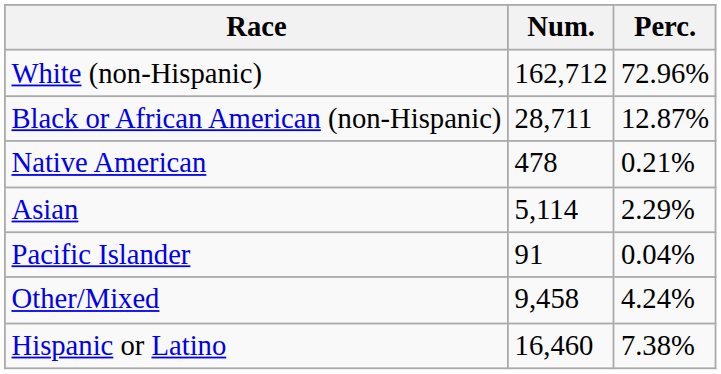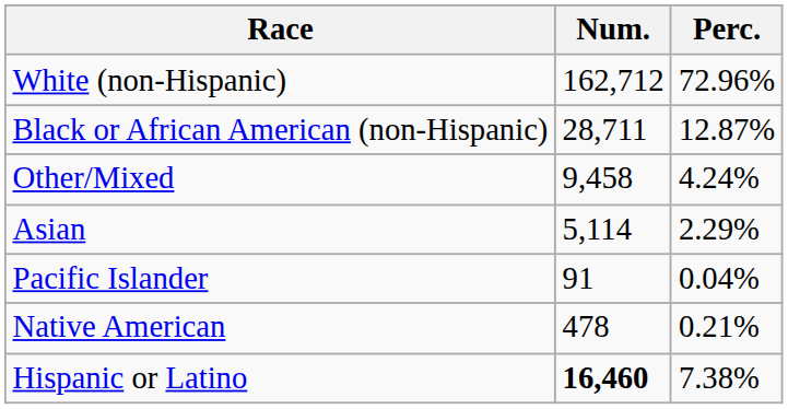 <table class="wikitable">
 <tr>
 <th>Race</th>
 <th>Num.</th>
 <th>Perc.</th>
 </tr>
 <tr>
 <td><a href='#'>White</a> (non-Hispanic)</td>
 <td>162,712</td>
 <td>72.96%</td>
 </tr>
 <tr>
 <td><a href='#'>Black or African American</a> (non-Hispanic)</td>
 <td>28,711</td>
 <td>12.87%</td>
 </tr>
 <tr>
-<td><a href='#'>Native American</a></td>
-<td>478</td>
-<td>0.21%</td>
+<td><a href='#'>Other/Mixed</a></td>
+<td>9,458</td>
+<td>4.24%</td>
 </tr>
 <tr>
 <td><a href='#'>Asian</a></td>
 <td>5,114</td>
 <td>2.29%</td>
 </tr>
 <tr>
 <td><a href='#'>Pacific Islander</a></td>
 <td>91</td>
 <td>0.04%</td>
 </tr>
 <tr>
-<td><a href='#'>Other/Mixed</a></td>
-<td>9,458</td>
-<td>4.24%</td>
+<td><a href='#'>Native American</a></td>
+<td>478</td>
+<td>0.21%</td>
 </tr>
 <tr>
 <td><a href='#'>Hispanic</a> or <a href='#'>Latino</a></td>
-<td>16,460</td>
+<td><strong>16,460</strong></td>
 <td>7.38%</td>
 </tr>
 </table>
